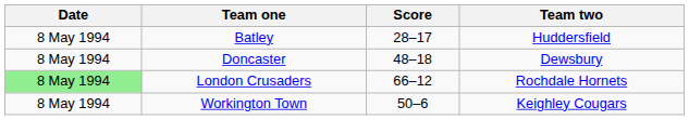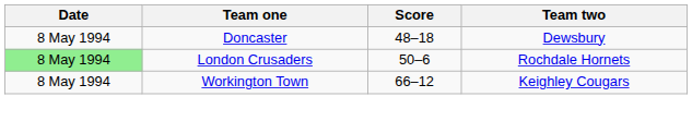 <table class="wikitable" style="text-align: center">
 <tr>
 <th width=150>Date</th>
 <th width=250>Team one</th>
 <th width=100>Score</th>
 <th width=250>Team two</th>
-</tr>
-<tr>
-<td>8 May 1994</td>
-<td><a href='#'>Batley</a></td>
-<td>28–17</td>
-<td><a href='#'>Huddersfield</a></td>
 </tr>
 <tr>
 <td>8 May 1994</td>
 <td><a href='#'>Doncaster</a></td>
 <td>48–18</td>
 <td><a href='#'>Dewsbury</a></td>
 </tr>
 <tr>
 <td style="background: lightgreen;">8 May 1994</td>
 <td><a href='#'>London Crusaders</a></td>
-<td>66–12</td>
+<td>50–6</td>
 <td><a href='#'>Rochdale Hornets</a></td>
 </tr>
 <tr>
 <td>8 May 1994</td>
 <td><a href='#'>Workington Town</a></td>
-<td>50–6</td>
+<td>66–12</td>
 <td><a href='#'>Keighley Cougars</a></td>
 </tr>
 </table>
